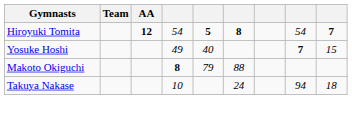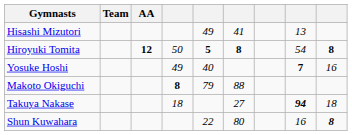 <table class="wikitable sortable collapsible autocollapse plainrowheaders" style="text-align:center; font-size:95%;">
 <tr>
 <th width=28% class=unsortable>Gymnasts</th>
 <th width=9% class=unsortable>Team</th>
 <th width=9% class=unsortable>AA</th>
 <th width=9% class=unsortable></th>
 <th width=9% class=unsortable></th>
 <th width=9% class=unsortable></th>
 <th width=9% class=unsortable></th>
 <th width=9% class=unsortable></th>
 <th width=9% class=unsortable></th>
 </tr>
 <tr>
+<td align=left><a href='#'>Hisashi Mizutori</a></td>
+<td></td>
+<td></td>
+<td></td>
+<td><em>49</em></td>
+<td><em>41</em></td>
+<td></td>
+<td><em>13</em></td>
+<td></td>
+</tr>
+<tr>
 <td align=left><a href='#'>Hiroyuki Tomita</a></td>
 <td></td>
 <td><strong>12</strong></td>
-<td><em>54</em></td>
+<td><em>50</em></td>
 <td><strong>5</strong></td>
 <td><strong>8</strong></td>
 <td></td>
 <td><em>54</em></td>
-<td><strong>7</strong></td>
+<td><strong>8</strong></td>
 </tr>
 <tr>
 <td align=left><a href='#'>Yosuke Hoshi</a></td>
 <td></td>
 <td></td>
 <td><em>49</em></td>
 <td><em>40</em></td>
 <td></td>
 <td></td>
 <td><strong>7</strong></td>
-<td><em>15</em></td>
+<td><em>16</em></td>
 </tr>
 <tr>
 <td align=left><a href='#'>Makoto Okiguchi</a></td>
 <td></td>
 <td></td>
 <td><strong>8</strong></td>
 <td><em>79</em></td>
 <td><em>88</em></td>
 <td></td>
 <td></td>
 <td></td>
 </tr>
 <tr>
 <td align=left><a href='#'>Takuya Nakase</a></td>
 <td></td>
 <td></td>
-<td><em>10</em></td>
+<td><em>18</em></td>
 <td></td>
-<td><em>24</em></td>
+<td><em>27</em></td>
 <td></td>
-<td><em>94</em></td>
+<td><strong><em>94</em></strong></td>
 <td><em>18</em></td>
 </tr>
+<tr>
+<td align=left><a href='#'>Shun Kuwahara</a></td>
+<td></td>
+<td></td>
+<td></td>
+<td><em>22</em></td>
+<td><em>80</em></td>
+<td></td>
+<td><em>16</em></td>
+<td><strong><em>8</em></strong></td>
+</tr>
 </table>
